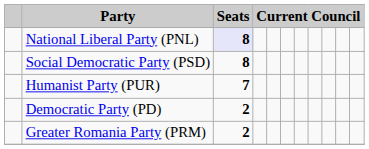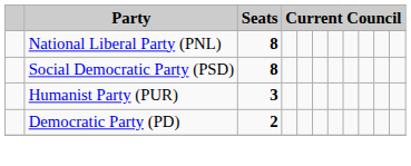 <table class="wikitable">
 <tr>
 <th style="background:#ccc">   </th>
 <th style="background:#ccc">Party</th>
 <th style="background:#ccc">Seats</th>
 <th style="background:#ccc" colspan="8">Current Council</th>
 </tr>
 <tr>
 <td>  </td>
 <td><a href='#'>National Liberal Party</a> (PNL)</td>
-<td style="background: lavender; text-align: right"><strong>8</strong></td>
+<td style="text-align: right"><strong>8</strong></td>
 <td>  </td>
 <td>  </td>
 <td>  </td>
 <td>  </td>
 <td>  </td>
 <td>  </td>
 <td>  </td>
 <td>  </td>
 </tr>
 <tr>
 <td>  </td>
 <td><a href='#'>Social Democratic Party</a> (PSD)</td>
 <td style="text-align: right"><strong>8</strong></td>
 <td>  </td>
 <td>  </td>
 <td>  </td>
 <td>  </td>
 <td>  </td>
 <td>  </td>
 <td>  </td>
 <td>  </td>
 </tr>
 <tr>
 <td>  </td>
 <td><a href='#'>Humanist Party</a> (PUR)</td>
-<td style="text-align: right"><strong>7</strong></td>
+<td style="text-align: right"><strong>3</strong></td>
 <td></td>
 <td></td>
 <td></td>
 <td> </td>
 <td> </td>
 <td> </td>
 <td> </td>
 <td> </td>
 </tr>
 <tr>
 <td>  </td>
 <td><a href='#'>Democratic Party</a> (PD)</td>
 <td style="text-align: right"><strong>2</strong></td>
 <td></td>
 <td></td>
 <td> </td>
 <td> </td>
 <td> </td>
 <td> </td>
 <td> </td>
 <td> </td>
 </tr>
 <tr>
-<td>  </td>
-<td><a href='#'>Greater Romania Party</a> (PRM)</td>
-<td style="text-align: right"><strong>2</strong></td>
-<td></td>
-<td></td>
-<td> </td>
-<td> </td>
-<td> </td>
-<td> </td>
-<td> </td>
-<td> </td>
-</tr>
-<tr>
 </tr>
 </table>
